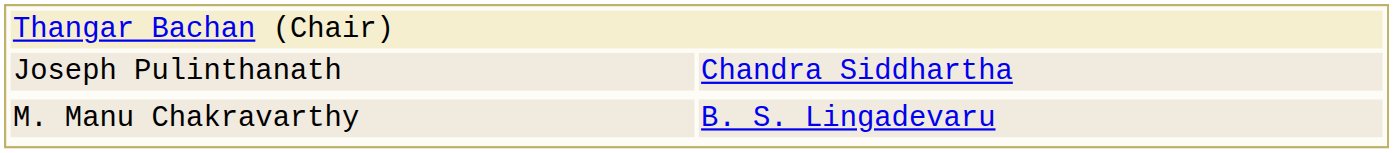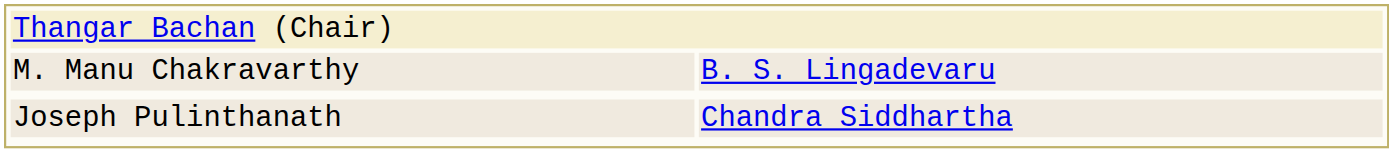 <table style="width:100%;border: 1px solid #BEB168;background-color:#FDFCF6;">
 <tr>
 <td colspan="2" style="background-color:#F5EFD0;"><a href='#'>Thangar Bachan</a> (Chair)</td>
+</tr>
+<tr style="background-color:#F0EADF;">
+<td style="width:50%">M. Manu Chakravarthy</td>
+<td style="width:50%"><a href='#'>B. S. Lingadevaru</a></td>
+</tr>
+<tr style="vertical-align:top;">
 </tr>
 <tr style="background-color:#F0EADF;">
 <td style="width:50%">Joseph Pulinthanath</td>
 <td style="width:50%"><a href='#'>Chandra Siddhartha</a></td>
 </tr>
 <tr style="vertical-align:top;">
 </tr>
-<tr style="background-color:#F0EADF;">
-<td style="width:50%">M. Manu Chakravarthy</td>
-<td style="width:50%"><a href='#'>B. S. Lingadevaru</a></td>
-</tr>
-<tr style="vertical-align:top;">
-</tr>
 </table>
